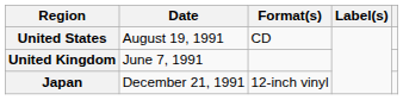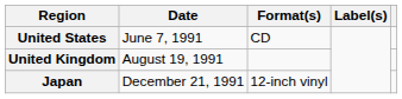 <table class="wikitable plainrowheaders">
 <tr>
 <th scope="col">Region</th>
 <th scope="col">Date</th>
 <th scope="col">Format(s)</th>
 <th scope="col">Label(s)</th>
 <th scope="col"></th>
 </tr>
 <tr>
 <th scope="row">United States</th>
-<td>August 19, 1991</td>
+<td>June 7, 1991</td>
 <td>CD</td>
 <td rowspan="3"></td>
 <td></td>
 </tr>
 <tr>
 <th scope="row">United Kingdom</th>
-<td>June 7, 1991</td>
+<td>August 19, 1991</td>
 <td></td>
 <td></td>
 </tr>
 <tr>
 <th scope="row">Japan</th>
 <td>December 21, 1991</td>
 <td>12-inch vinyl</td>
 <td></td>
 </tr>
 </table>
